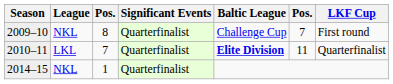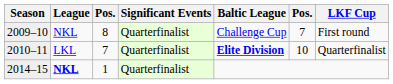 <table class="wikitable">
 <tr>
 <th>Season</th>
 <th>League</th>
 <th>Pos.</th>
 <th>Significant Events</th>
 <th>Baltic League</th>
 <th>Pos.</th>
 <th><a href='#'>LKF Cup</a></th>
 </tr>
 <tr>
 <td style="background:#efefef;">2009–10</td>
 <td><a href='#'>NKL</a></td>
 <td align="center">8</td>
 <td style="background:#E8FFD8;">Quarterfinalist</td>
 <td><a href='#'>Challenge Cup</a></td>
 <td align="center">7</td>
 <td>First round</td>
 </tr>
 <tr>
 <td style="background:#efefef;">2010–11</td>
 <td><a href='#'>LKL</a></td>
 <td align="center">7</td>
 <td style="background:#E8FFD8;">Quarterfinalist</td>
 <td><strong><a href='#'>Elite Division</a></strong></td>
-<td align="center">11</td>
+<td align="center">10</td>
 <td>Quarterfinalist</td>
 </tr>
 <tr>
 <td style="background:#efefef;">2014–15</td>
-<td><a href='#'>NKL</a></td>
+<td><strong><a href='#'>NKL</a></strong></td>
 <td align="center">1</td>
 <td style="background:#E8FFD8;">Quarterfinalist</td>
 </tr>
 </table>
